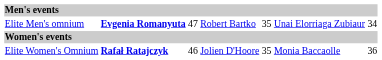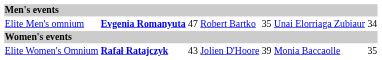 <table>
 <tr bgcolor="#cccccc">
 <td colspan=7><strong>Men's events</strong></td>
 </tr>
 <tr>
 <td><a href='#'>Elite Men's omnium</a><br></td>
 <td><strong><a href='#'>Evgenia Romanyuta</a></strong><br><small></small></td>
 <td>47</td>
 <td><a href='#'>Robert Bartko</a><br><small></small></td>
 <td>35</td>
 <td><a href='#'>Unai Elorriaga Zubiaur</a><br><small></small></td>
 <td>34</td>
 </tr>
 <tr bgcolor="#cccccc">
 <td colspan=7><strong>Women's events</strong></td>
 </tr>
 <tr>
 <td><a href='#'>Elite Women's Omnium</a><br></td>
 <td><strong><a href='#'>Rafał Ratajczyk</a></strong><br><small></small></td>
-<td>46</td>
+<td>43</td>
 <td><a href='#'>Jolien D'Hoore</a><br><small></small></td>
+<td>39</td>
+<td><a href='#'>Monia Baccaolle</a><br><small></small></td>
 <td>35</td>
-<td><a href='#'>Monia Baccaolle</a><br><small></small></td>
-<td>36</td>
 </tr>
 </table>
